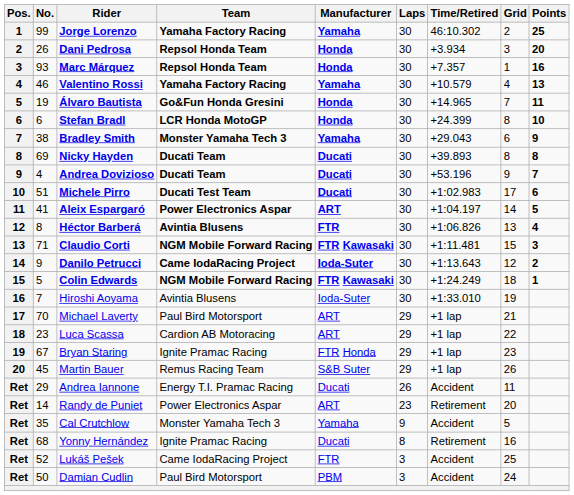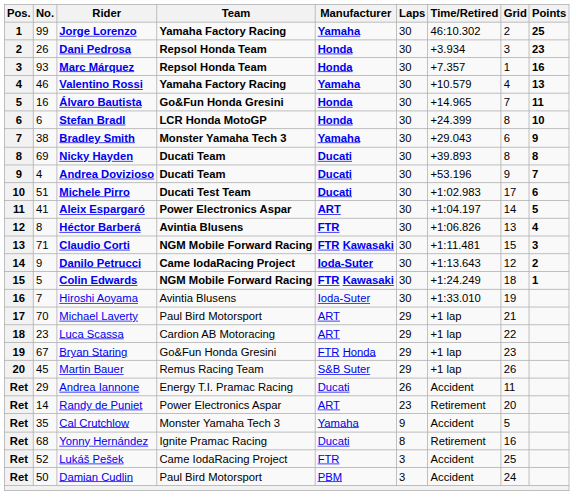 <table class="wikitable" style="font-size: 95%;">
 <tr>
 <th>Pos.</th>
 <th>No.</th>
 <th>Rider</th>
 <th>Team</th>
 <th>Manufacturer</th>
 <th>Laps</th>
 <th>Time/Retired</th>
 <th>Grid</th>
 <th>Points</th>
 </tr>
 <tr>
 <th>1</th>
 <td>99</td>
 <td> <strong><a href='#'>Jorge Lorenzo</a></strong></td>
 <td><strong>Yamaha Factory Racing</strong></td>
 <td><strong><a href='#'>Yamaha</a></strong></td>
 <td>30</td>
 <td>46:10.302</td>
 <td>2</td>
 <td><strong>25</strong></td>
 </tr>
 <tr>
 <th>2</th>
 <td>26</td>
 <td> <strong><a href='#'>Dani Pedrosa</a></strong></td>
 <td><strong>Repsol Honda Team</strong></td>
 <td><strong><a href='#'>Honda</a></strong></td>
 <td>30</td>
 <td>+3.934</td>
 <td>3</td>
-<td><strong>20</strong></td>
+<td><strong>23</strong></td>
 </tr>
 <tr>
 <th>3</th>
 <td>93</td>
 <td> <strong><a href='#'>Marc Márquez</a></strong></td>
 <td><strong>Repsol Honda Team</strong></td>
 <td><strong><a href='#'>Honda</a></strong></td>
 <td>30</td>
 <td>+7.357</td>
 <td>1</td>
 <td><strong>16</strong></td>
 </tr>
 <tr>
 <th>4</th>
 <td>46</td>
 <td> <strong><a href='#'>Valentino Rossi</a></strong></td>
 <td><strong>Yamaha Factory Racing</strong></td>
 <td><strong><a href='#'>Yamaha</a></strong></td>
 <td>30</td>
 <td>+10.579</td>
 <td>4</td>
 <td><strong>13</strong></td>
 </tr>
 <tr>
 <th>5</th>
-<td>19</td>
+<td>16</td>
 <td> <strong><a href='#'>Álvaro Bautista</a></strong></td>
 <td><strong>Go&Fun Honda Gresini</strong></td>
 <td><strong><a href='#'>Honda</a></strong></td>
 <td>30</td>
 <td>+14.965</td>
 <td>7</td>
 <td><strong>11</strong></td>
 </tr>
 <tr>
 <th>6</th>
 <td>6</td>
 <td> <strong><a href='#'>Stefan Bradl</a></strong></td>
 <td><strong>LCR Honda MotoGP</strong></td>
 <td><strong><a href='#'>Honda</a></strong></td>
 <td>30</td>
 <td>+24.399</td>
 <td>8</td>
 <td><strong>10</strong></td>
 </tr>
 <tr>
 <th>7</th>
 <td>38</td>
 <td> <strong><a href='#'>Bradley Smith</a></strong></td>
 <td><strong>Monster Yamaha Tech 3</strong></td>
 <td><strong><a href='#'>Yamaha</a></strong></td>
 <td>30</td>
 <td>+29.043</td>
 <td>6</td>
 <td><strong>9</strong></td>
 </tr>
 <tr>
 <th>8</th>
 <td>69</td>
 <td> <strong><a href='#'>Nicky Hayden</a></strong></td>
 <td><strong>Ducati Team</strong></td>
 <td><strong><a href='#'>Ducati</a></strong></td>
 <td>30</td>
 <td>+39.893</td>
 <td>8</td>
 <td><strong>8</strong></td>
 </tr>
 <tr>
 <th>9</th>
 <td>4</td>
 <td> <strong><a href='#'>Andrea Dovizioso</a></strong></td>
 <td><strong>Ducati Team</strong></td>
 <td><strong><a href='#'>Ducati</a></strong></td>
 <td>30</td>
 <td>+53.196</td>
 <td>9</td>
 <td><strong>7</strong></td>
 </tr>
 <tr>
 <th>10</th>
 <td>51</td>
 <td> <strong><a href='#'>Michele Pirro</a></strong></td>
 <td><strong>Ducati Test Team</strong></td>
 <td><strong><a href='#'>Ducati</a></strong></td>
 <td>30</td>
 <td>+1:02.983</td>
 <td>17</td>
 <td><strong>6</strong></td>
 </tr>
 <tr>
 <th>11</th>
 <td>41</td>
 <td> <strong><a href='#'>Aleix Espargaró</a></strong></td>
 <td><strong>Power Electronics Aspar</strong></td>
 <td><strong><a href='#'>ART</a></strong></td>
 <td>30</td>
 <td>+1:04.197</td>
 <td>14</td>
 <td><strong>5</strong></td>
 </tr>
 <tr>
 <th>12</th>
 <td>8</td>
 <td> <strong><a href='#'>Héctor Barberá</a></strong></td>
 <td><strong>Avintia Blusens</strong></td>
 <td><strong><a href='#'>FTR</a></strong></td>
 <td>30</td>
 <td>+1:06.826</td>
 <td>13</td>
 <td><strong>4</strong></td>
 </tr>
 <tr>
 <th>13</th>
 <td>71</td>
 <td> <strong><a href='#'>Claudio Corti</a></strong></td>
 <td><strong>NGM Mobile Forward Racing</strong></td>
 <td><strong><a href='#'>FTR</a> <a href='#'>Kawasaki</a></strong></td>
 <td>30</td>
 <td>+1:11.481</td>
 <td>15</td>
 <td><strong>3</strong></td>
 </tr>
 <tr>
 <th>14</th>
 <td>9</td>
 <td> <strong><a href='#'>Danilo Petrucci</a></strong></td>
 <td><strong>Came IodaRacing Project</strong></td>
 <td><strong><a href='#'>Ioda-Suter</a></strong></td>
 <td>30</td>
 <td>+1:13.643</td>
 <td>12</td>
 <td><strong>2</strong></td>
 </tr>
 <tr>
 <th>15</th>
 <td>5</td>
 <td> <strong><a href='#'>Colin Edwards</a></strong></td>
 <td><strong>NGM Mobile Forward Racing</strong></td>
 <td><strong><a href='#'>FTR</a> <a href='#'>Kawasaki</a></strong></td>
 <td>30</td>
 <td>+1:24.249</td>
 <td>18</td>
 <td><strong>1</strong></td>
 </tr>
 <tr>
 <th>16</th>
 <td>7</td>
 <td> <a href='#'>Hiroshi Aoyama</a></td>
 <td>Avintia Blusens</td>
 <td><a href='#'>Ioda-Suter</a></td>
 <td>30</td>
 <td>+1:33.010</td>
 <td>19</td>
 <td></td>
 </tr>
 <tr>
 <th>17</th>
 <td>70</td>
 <td> <a href='#'>Michael Laverty</a></td>
 <td>Paul Bird Motorsport</td>
 <td><a href='#'>ART</a></td>
 <td>29</td>
 <td>+1 lap</td>
 <td>21</td>
 <td></td>
 </tr>
 <tr>
 <th>18</th>
 <td>23</td>
 <td> <a href='#'>Luca Scassa</a></td>
 <td>Cardion AB Motoracing</td>
 <td><a href='#'>ART</a></td>
 <td>29</td>
 <td>+1 lap</td>
 <td>22</td>
 <td></td>
 </tr>
 <tr>
 <th>19</th>
 <td>67</td>
 <td> <a href='#'>Bryan Staring</a></td>
-<td>Ignite Pramac Racing</td>
+<td>Go&Fun Honda Gresini</td>
 <td><a href='#'>FTR</a> <a href='#'>Honda</a></td>
 <td>29</td>
 <td>+1 lap</td>
 <td>23</td>
 <td></td>
 </tr>
 <tr>
 <th>20</th>
 <td>45</td>
 <td> <a href='#'>Martin Bauer</a></td>
 <td>Remus Racing Team</td>
 <td><a href='#'>S&B Suter</a></td>
 <td>29</td>
 <td>+1 lap</td>
 <td>26</td>
 <td></td>
 </tr>
 <tr>
 <th>Ret</th>
 <td>29</td>
 <td> <a href='#'>Andrea Iannone</a></td>
 <td>Energy T.I. Pramac Racing</td>
 <td><a href='#'>Ducati</a></td>
 <td>26</td>
 <td>Accident</td>
 <td>11</td>
 <td></td>
 </tr>
 <tr>
 <th>Ret</th>
 <td>14</td>
 <td> <a href='#'>Randy de Puniet</a></td>
 <td>Power Electronics Aspar</td>
 <td><a href='#'>ART</a></td>
 <td>23</td>
 <td>Retirement</td>
 <td>20</td>
 <td></td>
 </tr>
 <tr>
 <th>Ret</th>
 <td>35</td>
 <td> <a href='#'>Cal Crutchlow</a></td>
 <td>Monster Yamaha Tech 3</td>
 <td><a href='#'>Yamaha</a></td>
 <td>9</td>
 <td>Accident</td>
 <td>5</td>
 <td></td>
 </tr>
 <tr>
 <th>Ret</th>
 <td>68</td>
 <td> <a href='#'>Yonny Hernández</a></td>
 <td>Ignite Pramac Racing</td>
 <td><a href='#'>Ducati</a></td>
 <td>8</td>
 <td>Retirement</td>
 <td>16</td>
 <td></td>
 </tr>
 <tr>
 <th>Ret</th>
 <td>52</td>
 <td> <a href='#'>Lukáš Pešek</a></td>
 <td>Came IodaRacing Project</td>
 <td><a href='#'>FTR</a></td>
 <td>3</td>
 <td>Accident</td>
 <td>25</td>
 <td></td>
 </tr>
 <tr>
 <th>Ret</th>
 <td>50</td>
 <td> <a href='#'>Damian Cudlin</a></td>
 <td>Paul Bird Motorsport</td>
 <td><a href='#'>PBM</a></td>
 <td>3</td>
 <td>Accident</td>
 <td>24</td>
 <td></td>
 </tr>
 <tr>
 <th colspan=9></th>
 </tr>
 </table>
